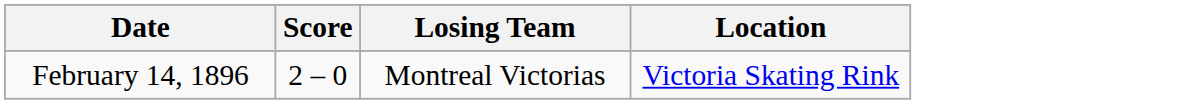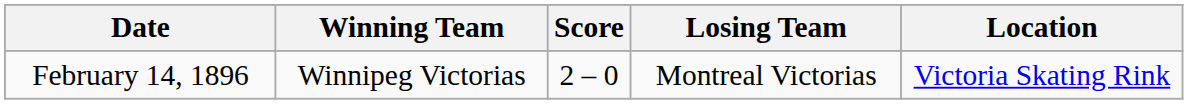 <table class="wikitable">
 <tr align="center">
 <th width="140">Date</th>
+<th width="140">Winning Team</th>
 <th width="5">Score</th>
 <th width="140">Losing Team</th>
 <th width="145">Location</th>
 </tr>
 <tr align="center">
 <td>February 14, 1896</td>
+<td>Winnipeg Victorias</td>
 <td>2 – 0</td>
 <td>Montreal Victorias</td>
 <td><a href='#'>Victoria Skating Rink</a></td>
 </tr>
 </table>
